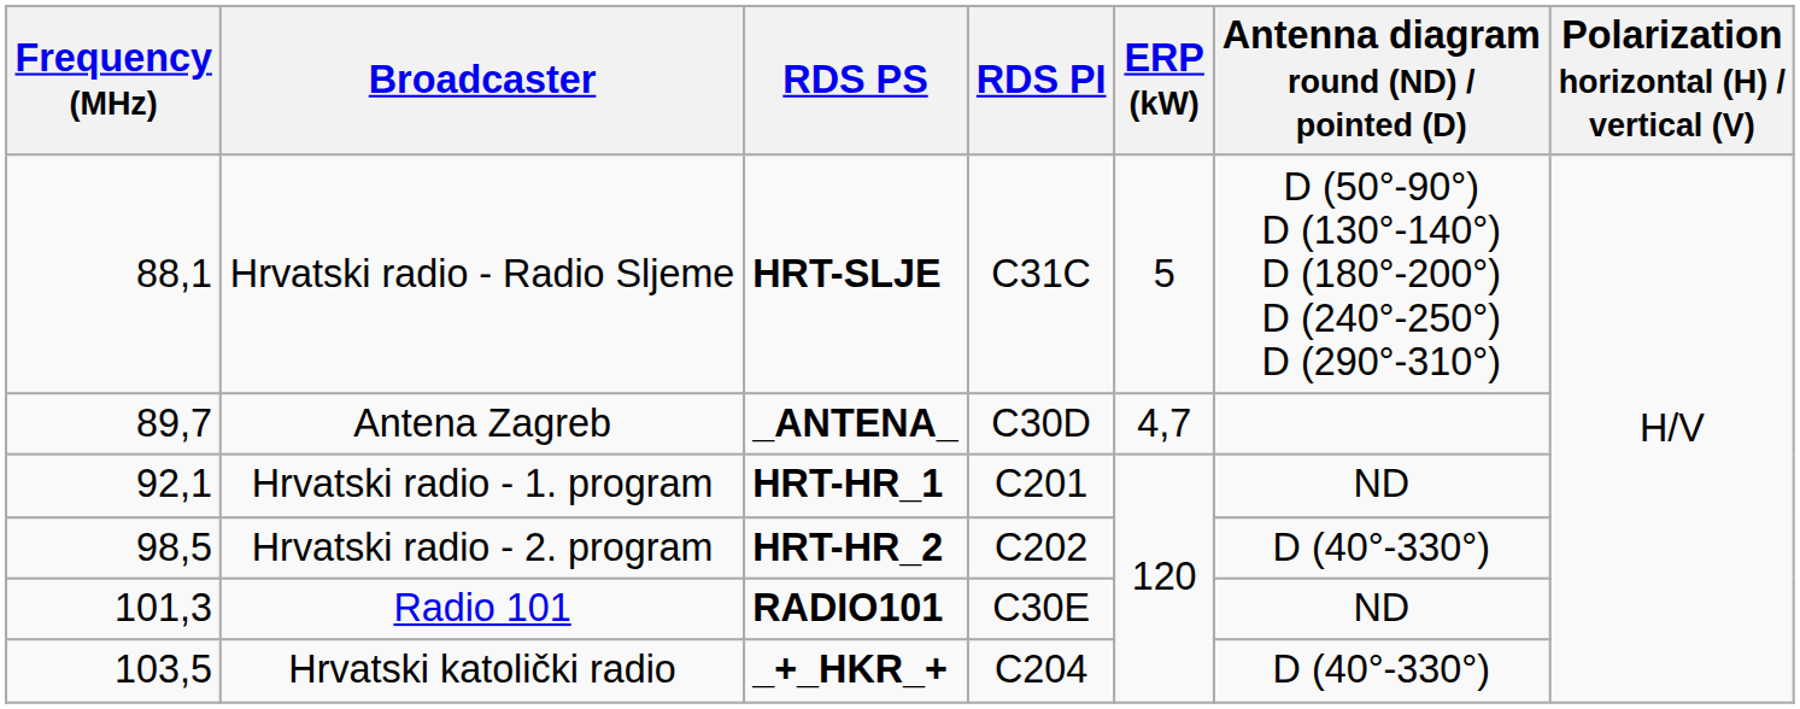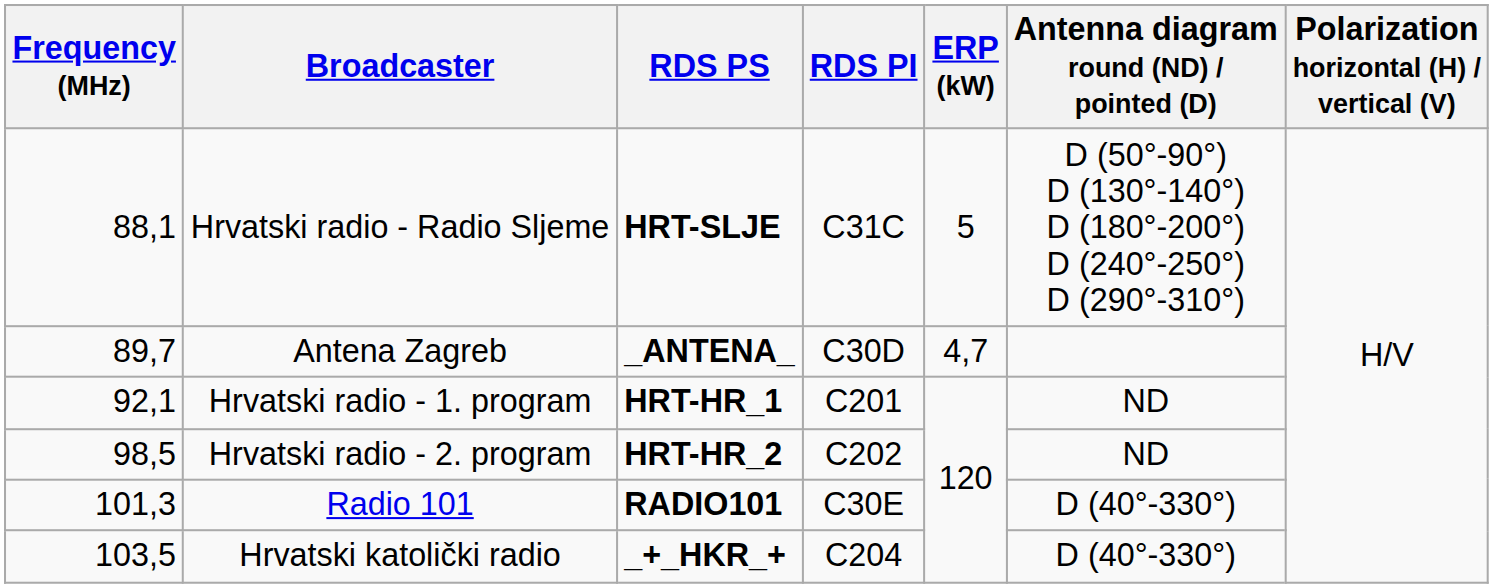 <table class="wikitable">
 <tr>
 <th><a href='#'>Frequency</a><br><small>(MHz)</small></th>
 <th><a href='#'>Broadcaster</a></th>
 <th><a href='#'>RDS PS</a></th>
 <th><a href='#'>RDS PI</a></th>
 <th><a href='#'>ERP</a><br><small>(kW)</small></th>
 <th>Antenna diagram<br><small>round (ND) /<br>pointed (D)</small></th>
 <th>Polarization<br><small>horizontal (H) /<br>vertical (V)</small></th>
 </tr>
 <tr>
 <td align="right">88,1</td>
 <td align="center">Hrvatski radio - Radio Sljeme</td>
 <td><span><strong>HRT-SLJE</strong></span></td>
 <td align="center">C31C</td>
 <td align="center">5</td>
 <td align="center">D (50°-90°) <br> D (130°-140°) <br> D (180°-200°) <br> D (240°-250°) <br> D (290°-310°)</td>
 <td align="center" rowspan="6">H/V</td>
 </tr>
 <tr>
 <td align="right">89,7</td>
 <td align="center">Antena Zagreb</td>
 <td><span><strong>_ANTENA_</strong></span></td>
 <td align="center">C30D</td>
 <td align="center">4,7</td>
 </tr>
 <tr>
 <td align="right">92,1</td>
 <td align="center">Hrvatski radio - 1. program</td>
 <td><span><strong>HRT-HR_1</strong></span></td>
 <td align="center">C201</td>
 <td align="center" rowspan="4">120</td>
 <td align="center">ND</td>
 </tr>
 <tr>
 <td align="right">98,5</td>
 <td align="center">Hrvatski radio - 2. program</td>
 <td><span><strong>HRT-HR_2</strong></span></td>
 <td align="center">C202</td>
-<td align="center">D (40°-330°)</td>
+<td align="center">ND</td>
 </tr>
 <tr>
 <td align="right">101,3</td>
 <td align="center"><a href='#'>Radio 101</a></td>
 <td><span><strong>RADIO101</strong></span></td>
 <td align="center">C30E</td>
-<td align="center">ND</td>
+<td align="center">D (40°-330°)</td>
 </tr>
 <tr>
 <td align="right">103,5</td>
 <td align="center">Hrvatski katolički radio</td>
 <td><span><strong>_+_HKR_+</strong></span></td>
 <td align="center">C204</td>
 <td align="center">D (40°-330°)</td>
 </tr>
 </table>
